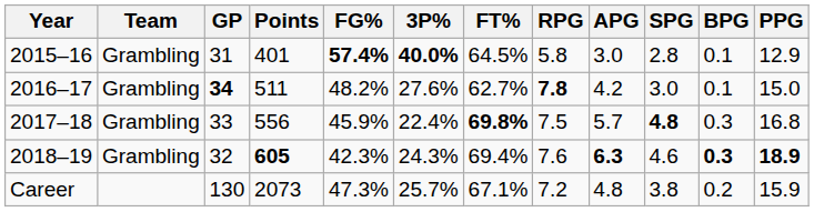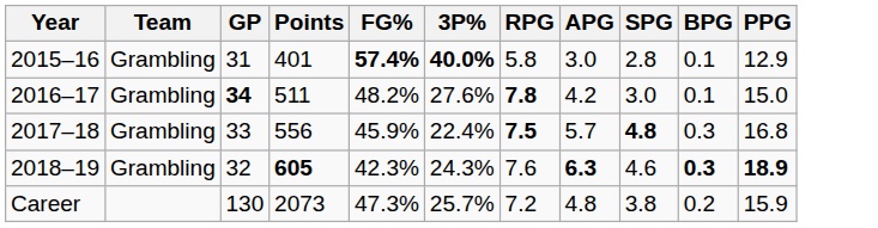 <table class="wikitable">
 <tr>
 <th>Year</th>
 <th>Team</th>
 <th>GP</th>
 <th>Points</th>
 <th>FG%</th>
 <th>3P%</th>
-<th>FT%</th>
 <th>RPG</th>
 <th>APG</th>
 <th>SPG</th>
 <th>BPG</th>
 <th>PPG</th>
 </tr>
 <tr>
 <td>2015–16</td>
 <td>Grambling</td>
 <td>31</td>
 <td>401</td>
 <td><strong>57.4%</strong></td>
 <td><strong>40.0%</strong></td>
-<td>64.5%</td>
 <td>5.8</td>
 <td>3.0</td>
 <td>2.8</td>
 <td>0.1</td>
 <td>12.9</td>
 </tr>
 <tr>
 <td>2016–17</td>
 <td>Grambling</td>
 <td><strong>34</strong></td>
 <td>511</td>
 <td>48.2%</td>
 <td>27.6%</td>
-<td>62.7%</td>
 <td><strong>7.8</strong></td>
 <td>4.2</td>
 <td>3.0</td>
 <td>0.1</td>
 <td>15.0</td>
 </tr>
 <tr>
 <td>2017–18</td>
 <td>Grambling</td>
 <td>33</td>
 <td>556</td>
 <td>45.9%</td>
 <td>22.4%</td>
-<td><strong>69.8%</strong></td>
-<td>7.5</td>
+<td><strong>7.5</strong></td>
 <td>5.7</td>
 <td><strong>4.8</strong></td>
 <td>0.3</td>
 <td>16.8</td>
 </tr>
 <tr>
 <td>2018–19</td>
 <td>Grambling</td>
 <td>32</td>
 <td><strong>605</strong></td>
 <td>42.3%</td>
 <td>24.3%</td>
-<td>69.4%</td>
 <td>7.6</td>
 <td><strong>6.3</strong></td>
 <td>4.6</td>
 <td><strong>0.3</strong></td>
 <td><strong>18.9</strong></td>
 </tr>
 <tr>
 <td>Career</td>
 <td></td>
 <td>130</td>
 <td>2073</td>
 <td>47.3%</td>
 <td>25.7%</td>
-<td>67.1%</td>
 <td>7.2</td>
 <td>4.8</td>
 <td>3.8</td>
 <td>0.2</td>
 <td>15.9</td>
 </tr>
 </table>
